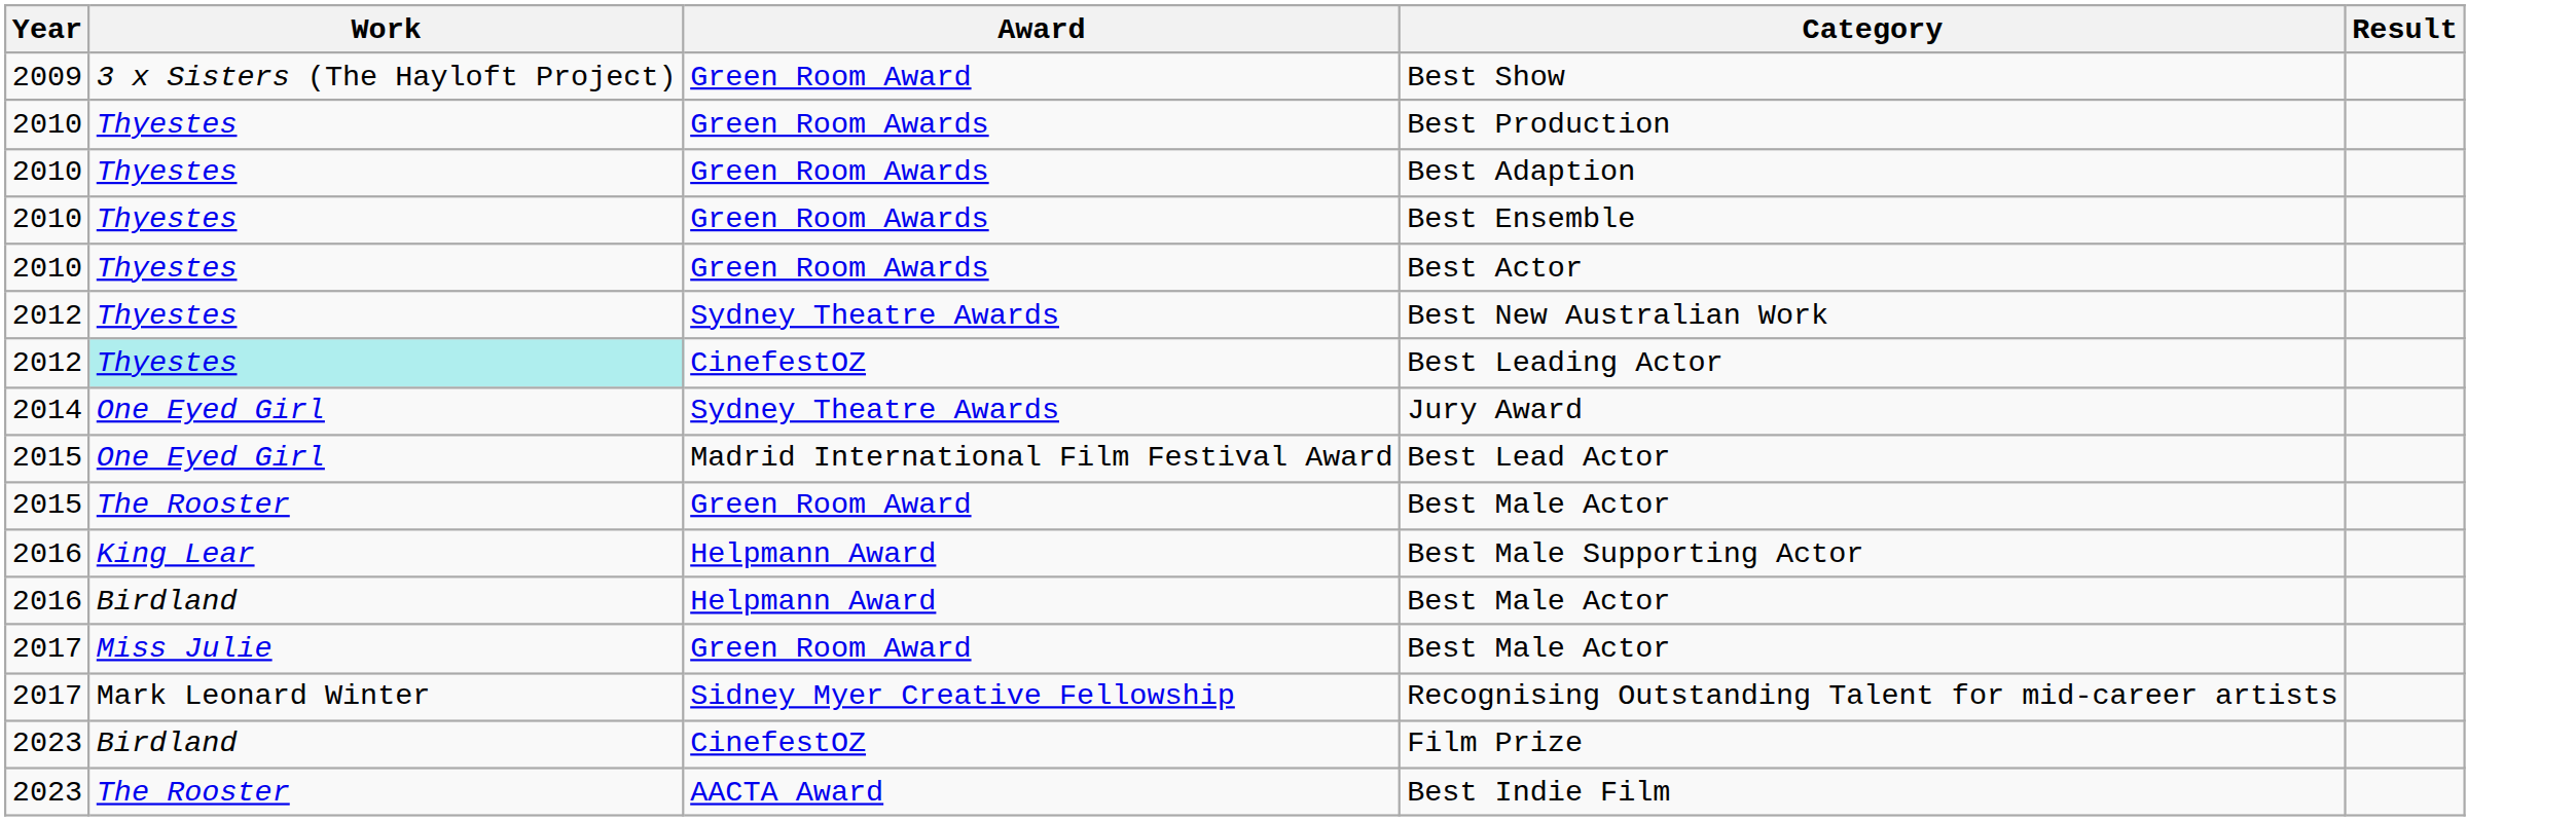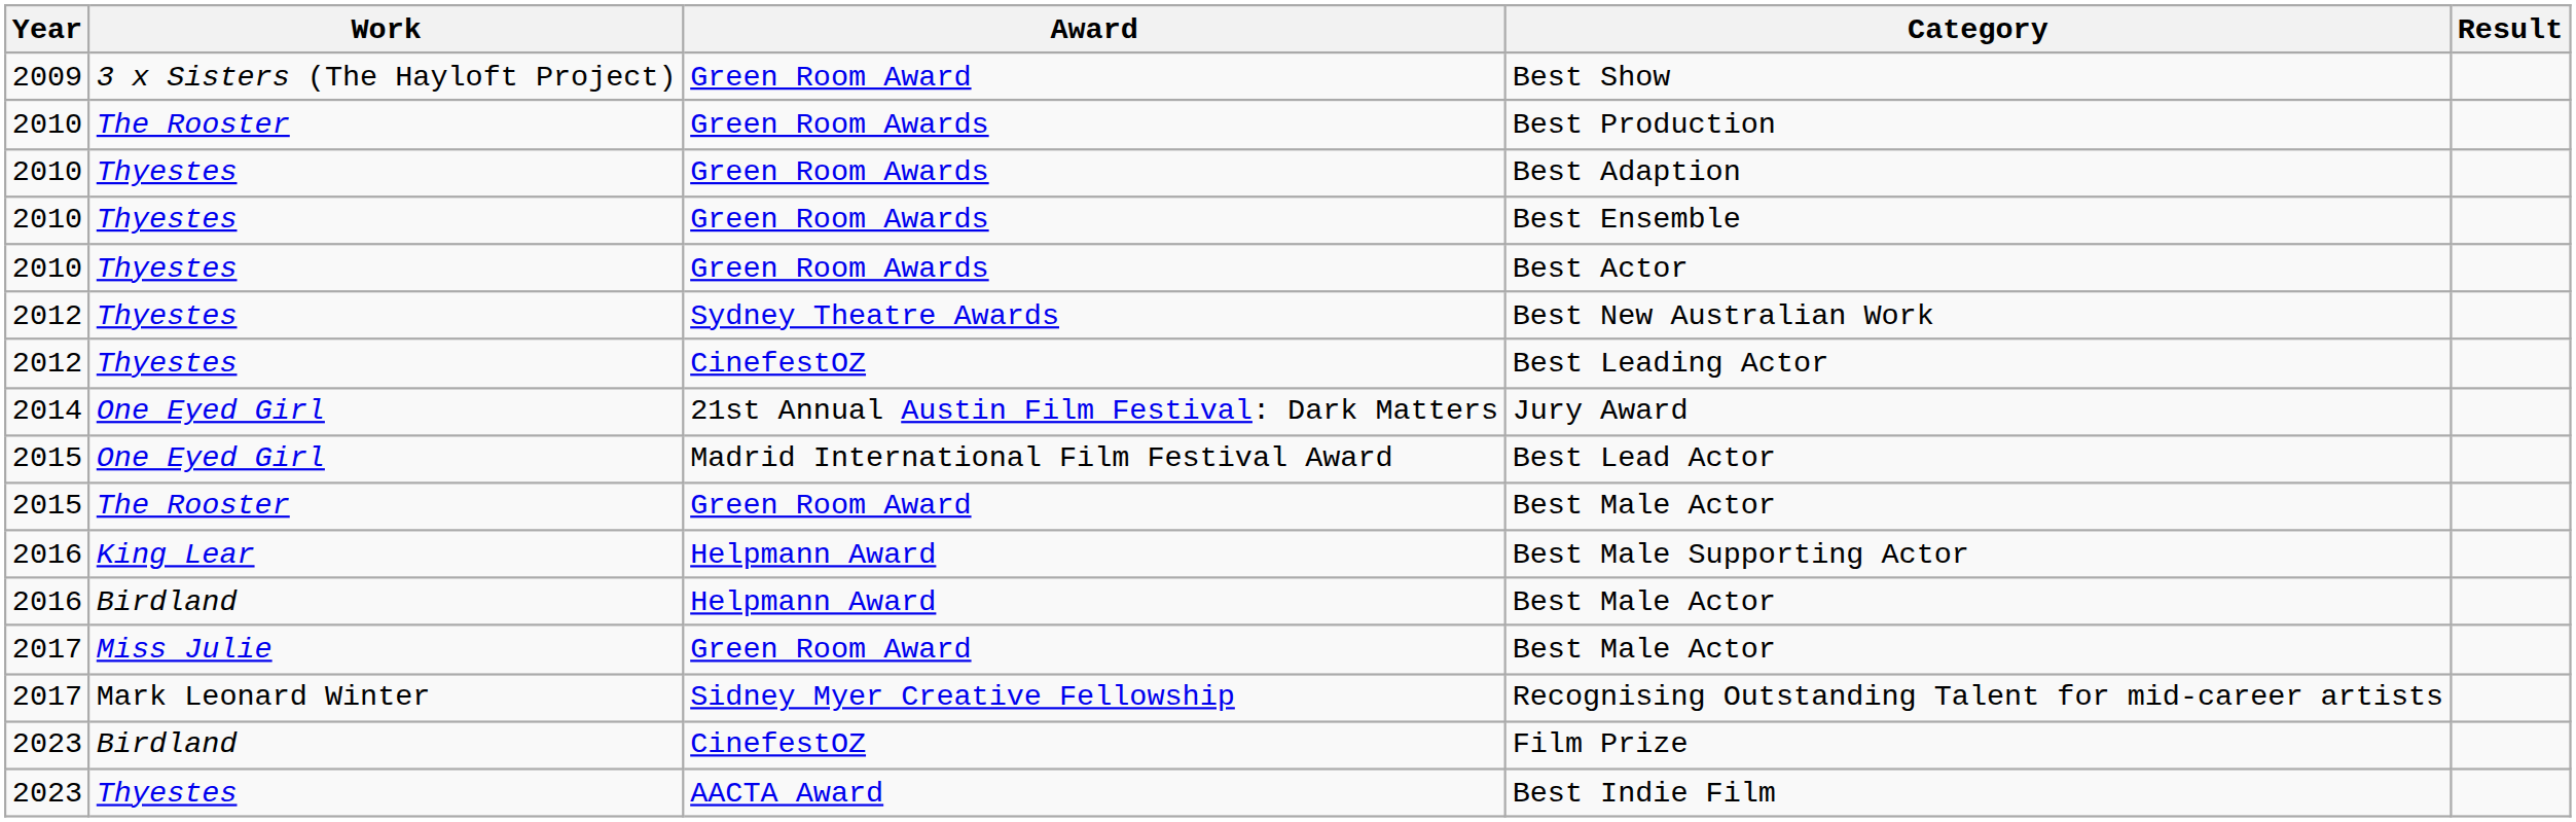 <table class=wikitable>
 <tr>
 <th>Year</th>
 <th>Work</th>
 <th>Award</th>
 <th>Category</th>
 <th>Result</th>
 </tr>
 <tr>
 <td>2009</td>
 <td><em>3 x Sisters</em> (The Hayloft Project)</td>
 <td><a href='#'>Green Room Award</a></td>
 <td>Best Show</td>
 <td></td>
 </tr>
 <tr>
 <td>2010</td>
-<td><em><a href='#'>Thyestes</a></em></td>
+<td><em><a href='#'>The Rooster</a></em></td>
 <td><a href='#'>Green Room Awards</a></td>
 <td>Best Production</td>
 <td></td>
 </tr>
 <tr>
 <td>2010</td>
 <td><em><a href='#'>Thyestes</a></em></td>
 <td><a href='#'>Green Room Awards</a></td>
 <td>Best Adaption</td>
 <td></td>
 </tr>
 <tr>
 <td>2010</td>
 <td><em><a href='#'>Thyestes</a></em></td>
 <td><a href='#'>Green Room Awards</a></td>
 <td>Best Ensemble</td>
 <td></td>
 </tr>
 <tr>
 <td>2010</td>
 <td><em><a href='#'>Thyestes</a></em></td>
 <td><a href='#'>Green Room Awards</a></td>
 <td>Best Actor</td>
 <td></td>
 </tr>
 <tr>
 <td>2012</td>
 <td><em><a href='#'>Thyestes</a></em></td>
 <td><a href='#'>Sydney Theatre Awards</a></td>
 <td>Best New Australian Work</td>
 <td></td>
 </tr>
 <tr>
 <td>2012</td>
-<td style="background: paleturquoise;"><em><a href='#'>Thyestes</a></em></td>
+<td><em><a href='#'>Thyestes</a></em></td>
 <td><a href='#'>CinefestOZ</a></td>
 <td>Best Leading Actor</td>
 <td></td>
 </tr>
 <tr>
 <td>2014</td>
 <td><em><a href='#'>One Eyed Girl</a></em></td>
-<td><a href='#'>Sydney Theatre Awards</a></td>
+<td>21st Annual <a href='#'>Austin Film Festival</a>: Dark Matters</td>
 <td>Jury Award</td>
 <td></td>
 </tr>
 <tr>
 <td>2015</td>
 <td><em><a href='#'>One Eyed Girl</a></em></td>
 <td>Madrid International Film Festival Award</td>
 <td>Best Lead Actor</td>
 <td></td>
 </tr>
 <tr>
 <td>2015</td>
 <td><em><a href='#'>The Rooster</a></em></td>
 <td><a href='#'>Green Room Award</a></td>
 <td>Best Male Actor</td>
 <td></td>
 </tr>
 <tr>
 <td>2016</td>
 <td><em><a href='#'>King Lear</a></em></td>
 <td><a href='#'>Helpmann Award</a></td>
 <td>Best Male Supporting Actor</td>
 <td></td>
 </tr>
 <tr>
 <td>2016</td>
 <td><em>Birdland</em></td>
 <td><a href='#'>Helpmann Award</a></td>
 <td>Best Male Actor</td>
 <td></td>
 </tr>
 <tr>
 <td>2017</td>
 <td><em><a href='#'>Miss Julie</a></em></td>
 <td><a href='#'>Green Room Award</a></td>
 <td>Best Male Actor</td>
 <td></td>
 </tr>
 <tr>
 <td>2017</td>
 <td>Mark Leonard Winter</td>
 <td><a href='#'>Sidney Myer Creative Fellowship</a></td>
 <td>Recognising Outstanding Talent for mid-career artists</td>
 <td></td>
 </tr>
 <tr>
 <td>2023</td>
 <td><em>Birdland</em></td>
 <td><a href='#'>CinefestOZ</a></td>
 <td>Film Prize</td>
 <td></td>
 </tr>
 <tr>
 <td>2023</td>
-<td><em><a href='#'>The Rooster</a></em></td>
+<td><em><a href='#'>Thyestes</a></em></td>
 <td><a href='#'>AACTA Award</a></td>
 <td>Best Indie Film</td>
 <td></td>
 </tr>
 </table>
